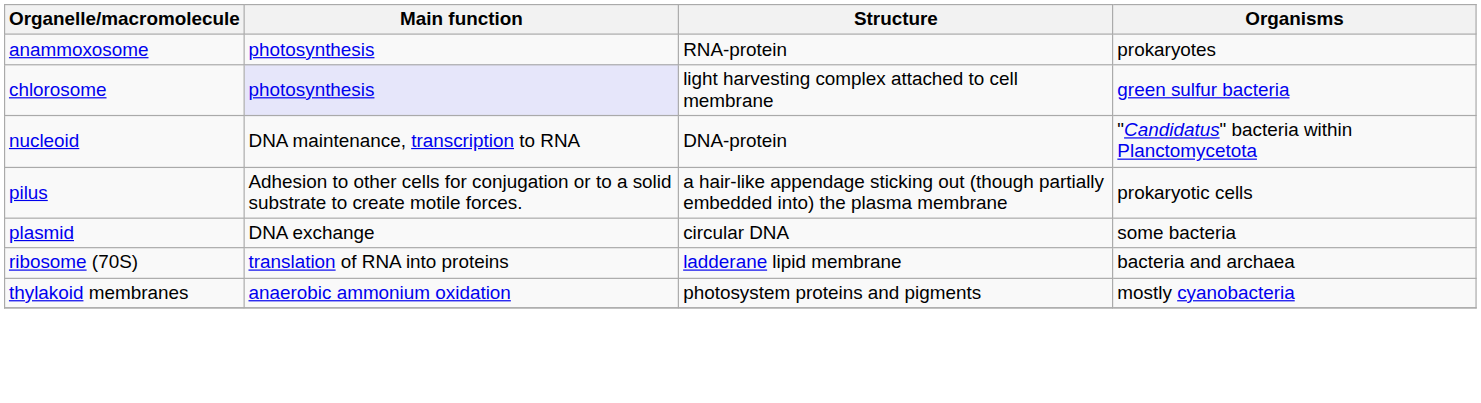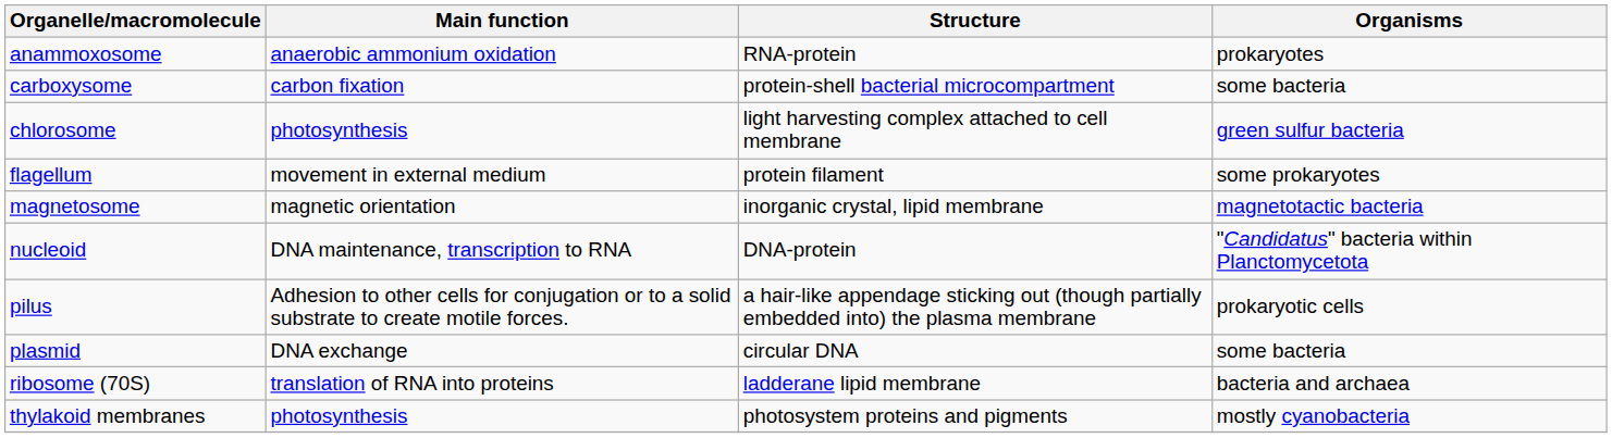 <table class="wikitable" align="center">
 <tr>
 <th style="width: 15%">Organelle/macromolecule</th>
 <th style="width: 30%">Main function</th>
 <th style="width: 30%">Structure</th>
 <th style="width: 25%">Organisms</th>
 </tr>
 <tr>
 <td><a href='#'>anammoxosome</a></td>
-<td><a href='#'>photosynthesis</a></td>
+<td><a href='#'>anaerobic ammonium oxidation</a></td>
 <td>RNA-protein</td>
 <td>prokaryotes</td>
 </tr>
 <tr>
+<td><a href='#'>carboxysome</a></td>
+<td><a href='#'>carbon fixation</a></td>
+<td>protein-shell <a href='#'>bacterial microcompartment</a></td>
+<td>some bacteria</td>
+</tr>
+<tr>
 <td><a href='#'>chlorosome</a></td>
-<td style="background: lavender;"><a href='#'>photosynthesis</a></td>
+<td><a href='#'>photosynthesis</a></td>
 <td>light harvesting complex attached to cell membrane</td>
 <td><a href='#'>green sulfur bacteria</a></td>
+</tr>
+<tr>
+<td><a href='#'>flagellum</a></td>
+<td>movement in external medium</td>
+<td>protein filament</td>
+<td>some prokaryotes</td>
+</tr>
+<tr>
+<td><a href='#'>magnetosome</a></td>
+<td>magnetic orientation</td>
+<td>inorganic crystal, lipid membrane</td>
+<td><a href='#'>magnetotactic bacteria</a></td>
 </tr>
 <tr>
 <td><a href='#'>nucleoid</a></td>
 <td>DNA maintenance, <a href='#'>transcription</a> to RNA</td>
 <td>DNA-protein</td>
 <td>"<em><a href='#'>Candidatus</a></em>" bacteria within <a href='#'>Planctomycetota</a></td>
 </tr>
 <tr>
 <td><a href='#'>pilus</a></td>
 <td>Adhesion to other cells for conjugation or to a solid substrate to create motile forces.</td>
 <td>a hair-like appendage sticking out (though partially embedded into) the plasma membrane</td>
 <td>prokaryotic cells</td>
 </tr>
 <tr>
 <td><a href='#'>plasmid</a></td>
 <td>DNA exchange</td>
 <td>circular DNA</td>
 <td>some bacteria</td>
 </tr>
 <tr>
 <td><a href='#'>ribosome</a> (70S)</td>
 <td><a href='#'>translation</a> of RNA into proteins</td>
 <td><a href='#'>ladderane</a> lipid membrane</td>
 <td>bacteria and archaea</td>
 </tr>
 <tr>
 <td><a href='#'>thylakoid</a> membranes</td>
-<td><a href='#'>anaerobic ammonium oxidation</a></td>
+<td><a href='#'>photosynthesis</a></td>
 <td>photosystem proteins and pigments</td>
 <td>mostly <a href='#'>cyanobacteria</a></td>
 </tr>
 <tr>
 </tr>
 </table>
